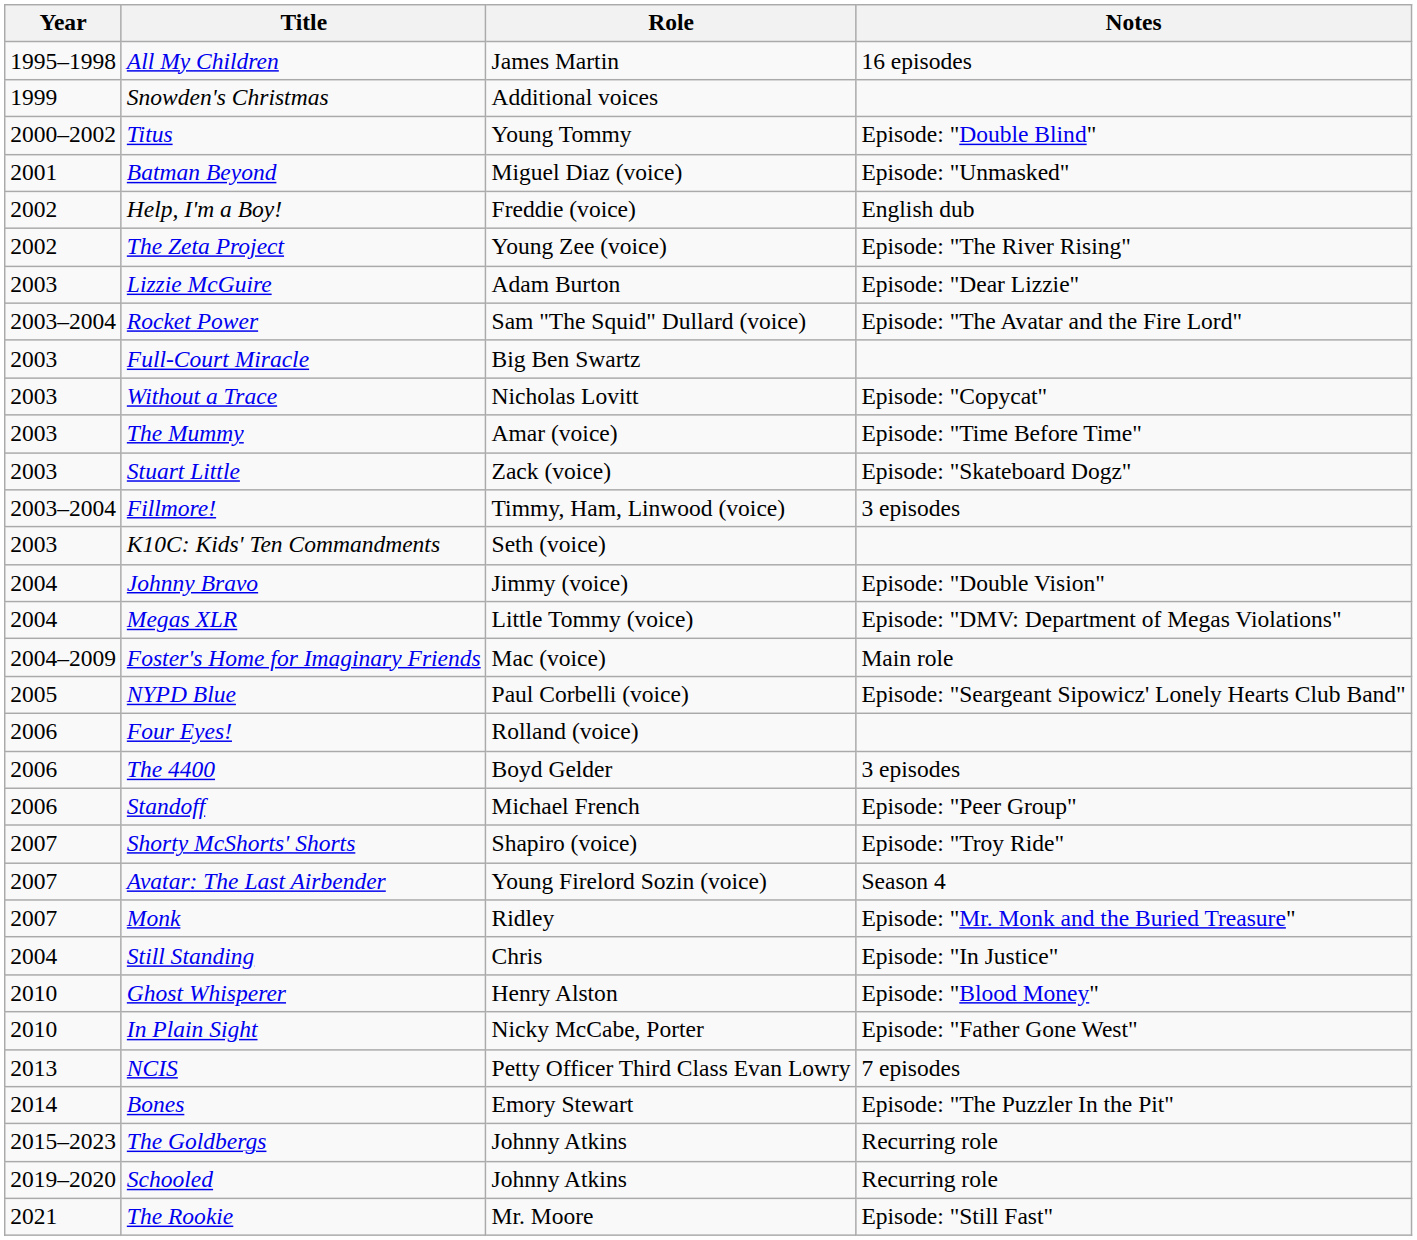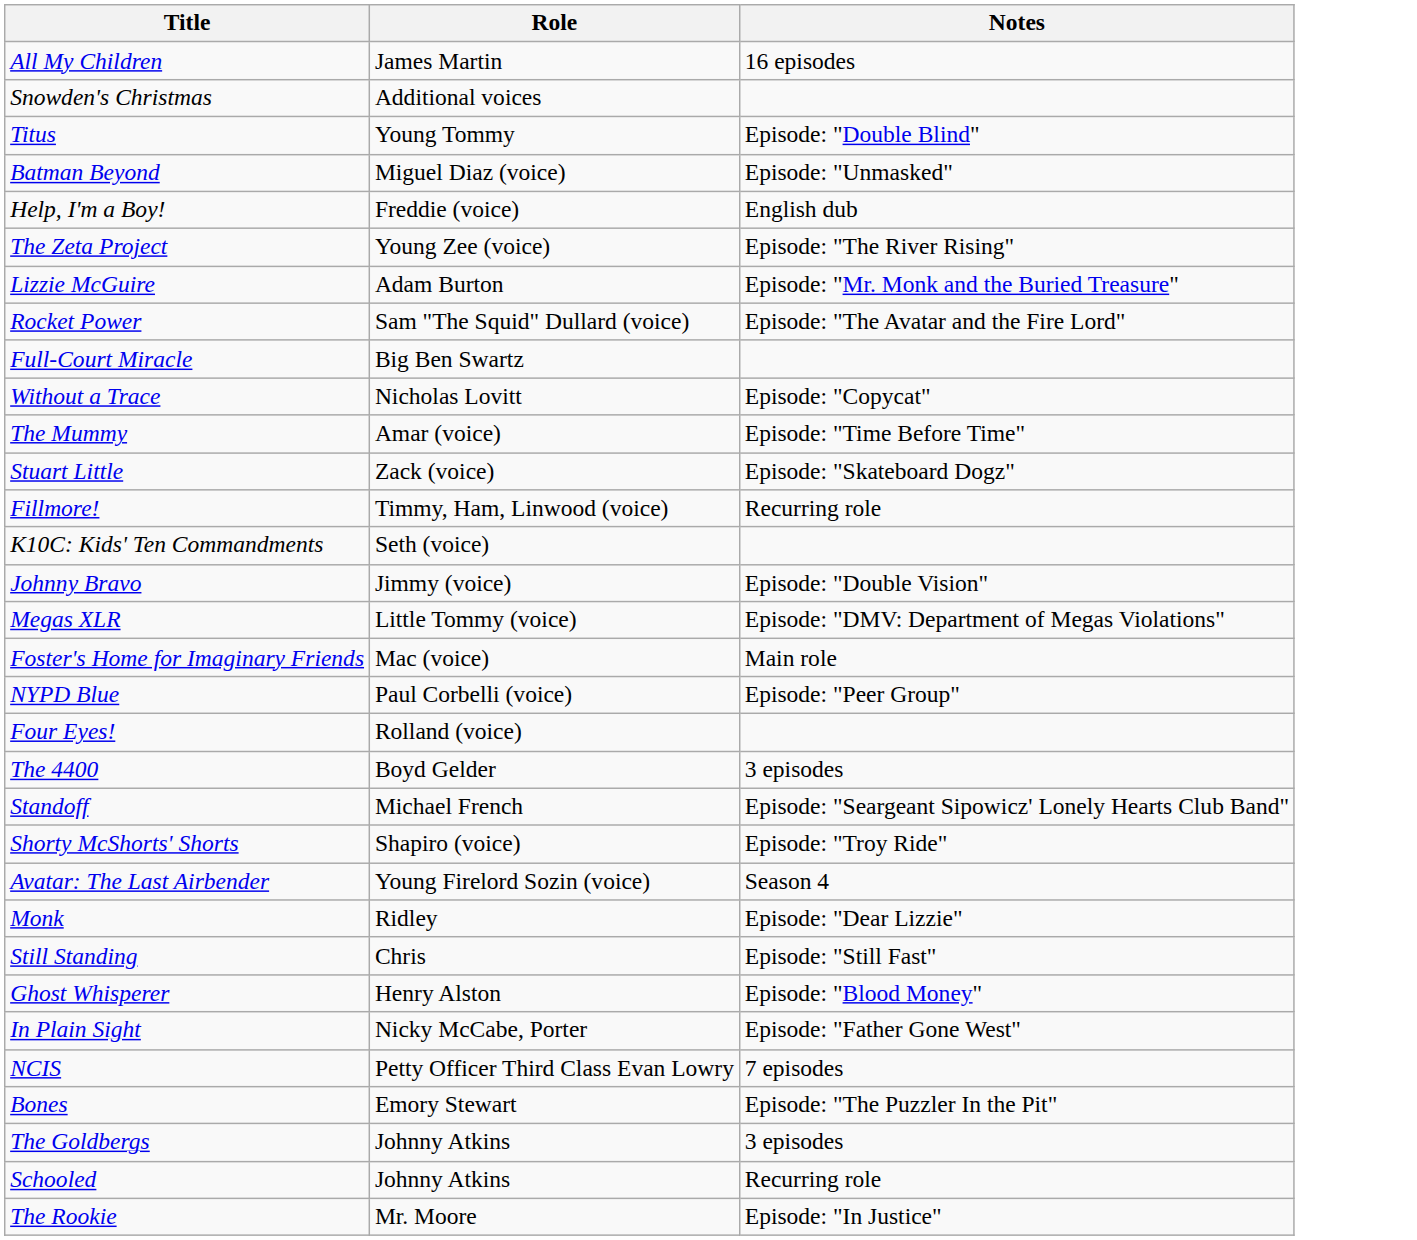 <table class=wikitable>
 <tr>
-<th>Year</th>
 <th>Title</th>
 <th>Role</th>
 <th>Notes</th>
 </tr>
 <tr>
-<td>1995–1998</td>
 <td><em><a href='#'>All My Children</a></em></td>
 <td>James Martin</td>
 <td>16 episodes</td>
 </tr>
 <tr>
-<td>1999</td>
 <td><em>Snowden's Christmas</em></td>
 <td>Additional voices</td>
 <td></td>
 </tr>
 <tr>
-<td>2000–2002</td>
 <td><em><a href='#'>Titus</a></em></td>
 <td>Young Tommy</td>
 <td>Episode: "<a href='#'>Double Blind</a>"</td>
 </tr>
 <tr>
-<td>2001</td>
 <td><em><a href='#'>Batman Beyond</a></em></td>
 <td>Miguel Diaz (voice)</td>
 <td>Episode: "Unmasked"</td>
 </tr>
 <tr>
-<td>2002</td>
 <td><em>Help, I'm a Boy!</em></td>
 <td>Freddie (voice)</td>
 <td>English dub</td>
 </tr>
 <tr>
-<td>2002</td>
 <td><em><a href='#'>The Zeta Project</a></em></td>
 <td>Young Zee (voice)</td>
 <td>Episode: "The River Rising"</td>
 </tr>
 <tr>
-<td>2003</td>
 <td><em><a href='#'>Lizzie McGuire</a></em></td>
 <td>Adam Burton</td>
-<td>Episode: "Dear Lizzie"</td>
+<td>Episode: "<a href='#'>Mr. Monk and the Buried Treasure</a>"</td>
 </tr>
 <tr>
-<td>2003–2004</td>
 <td><em><a href='#'>Rocket Power</a></em></td>
 <td>Sam "The Squid" Dullard (voice)</td>
 <td>Episode: "The Avatar and the Fire Lord"</td>
 </tr>
 <tr>
-<td>2003</td>
 <td><em><a href='#'>Full-Court Miracle</a></em></td>
 <td>Big Ben Swartz</td>
 <td></td>
 </tr>
 <tr>
-<td>2003</td>
 <td><em><a href='#'>Without a Trace</a></em></td>
 <td>Nicholas Lovitt</td>
 <td>Episode: "Copycat"</td>
 </tr>
 <tr>
-<td>2003</td>
 <td><em><a href='#'>The Mummy</a></em></td>
 <td>Amar (voice)</td>
 <td>Episode: "Time Before Time"</td>
 </tr>
 <tr>
-<td>2003</td>
 <td><em><a href='#'>Stuart Little</a></em></td>
 <td>Zack (voice)</td>
 <td>Episode: "Skateboard Dogz"</td>
 </tr>
 <tr>
-<td>2003–2004</td>
 <td><em><a href='#'>Fillmore!</a></em></td>
 <td>Timmy, Ham, Linwood (voice)</td>
-<td>3 episodes</td>
+<td>Recurring role</td>
 </tr>
 <tr>
-<td>2003</td>
 <td><em>K10C: Kids' Ten Commandments</em></td>
 <td>Seth (voice)</td>
 <td></td>
 </tr>
 <tr>
-<td>2004</td>
 <td><em><a href='#'>Johnny Bravo</a></em></td>
 <td>Jimmy (voice)</td>
 <td>Episode: "Double Vision"</td>
 </tr>
 <tr>
-<td>2004</td>
 <td><em><a href='#'>Megas XLR</a></em></td>
 <td>Little Tommy (voice)</td>
 <td>Episode: "DMV: Department of Megas Violations"</td>
 </tr>
 <tr>
-<td>2004–2009</td>
 <td><em><a href='#'>Foster's Home for Imaginary Friends</a></em></td>
 <td>Mac (voice)</td>
 <td>Main role</td>
 </tr>
 <tr>
-<td>2005</td>
 <td><em><a href='#'>NYPD Blue</a></em></td>
 <td>Paul Corbelli (voice)</td>
-<td>Episode: "Seargeant Sipowicz' Lonely Hearts Club Band"</td>
+<td>Episode: "Peer Group"</td>
 </tr>
 <tr>
-<td>2006</td>
 <td><em><a href='#'>Four Eyes!</a></em></td>
 <td>Rolland (voice)</td>
 <td></td>
 </tr>
 <tr>
-<td>2006</td>
 <td><em><a href='#'>The 4400</a></em></td>
 <td>Boyd Gelder</td>
 <td>3 episodes</td>
 </tr>
 <tr>
-<td>2006</td>
 <td><em><a href='#'>Standoff</a></em></td>
 <td>Michael French</td>
-<td>Episode: "Peer Group"</td>
+<td>Episode: "Seargeant Sipowicz' Lonely Hearts Club Band"</td>
 </tr>
 <tr>
-<td>2007</td>
 <td><em><a href='#'>Shorty McShorts' Shorts</a></em></td>
 <td>Shapiro (voice)</td>
 <td>Episode: "Troy Ride"</td>
 </tr>
 <tr>
-<td>2007</td>
 <td><em><a href='#'>Avatar: The Last Airbender</a></em></td>
 <td>Young Firelord Sozin (voice)</td>
 <td>Season 4</td>
 </tr>
 <tr>
-<td>2007</td>
 <td><em><a href='#'>Monk</a></em></td>
 <td>Ridley</td>
-<td>Episode: "<a href='#'>Mr. Monk and the Buried Treasure</a>"</td>
+<td>Episode: "Dear Lizzie"</td>
 </tr>
 <tr>
-<td>2004</td>
 <td><em><a href='#'>Still Standing</a></em></td>
 <td>Chris</td>
-<td>Episode: "In Justice"</td>
+<td>Episode: "Still Fast"</td>
 </tr>
 <tr>
-<td>2010</td>
 <td><em><a href='#'>Ghost Whisperer</a></em></td>
 <td>Henry Alston</td>
 <td>Episode: "<a href='#'>Blood Money</a>"</td>
 </tr>
 <tr>
-<td>2010</td>
 <td><em><a href='#'>In Plain Sight</a></em></td>
 <td>Nicky McCabe, Porter</td>
 <td>Episode: "Father Gone West"</td>
 </tr>
 <tr>
-<td>2013</td>
 <td><em><a href='#'>NCIS</a></em></td>
 <td>Petty Officer Third Class Evan Lowry</td>
 <td>7 episodes</td>
 </tr>
 <tr>
-<td>2014</td>
 <td><em><a href='#'>Bones</a></em></td>
 <td>Emory Stewart</td>
 <td>Episode: "The Puzzler In the Pit"</td>
 </tr>
 <tr>
-<td>2015–2023</td>
 <td><em><a href='#'>The Goldbergs</a></em></td>
 <td>Johnny Atkins</td>
-<td>Recurring role</td>
+<td>3 episodes</td>
 </tr>
 <tr>
-<td>2019–2020</td>
 <td><em><a href='#'>Schooled</a></em></td>
 <td>Johnny Atkins</td>
 <td>Recurring role</td>
 </tr>
 <tr>
-<td>2021</td>
 <td><em><a href='#'>The Rookie</a></em></td>
 <td>Mr. Moore</td>
-<td>Episode: "Still Fast"</td>
+<td>Episode: "In Justice"</td>
 </tr>
 </table>
